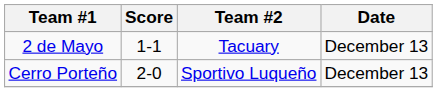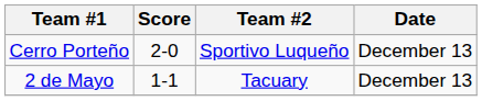 <table class="wikitable" style="text-align:center">
 <tr>
 <th>Team #1</th>
 <th>Score</th>
 <th>Team #2</th>
 <th>Date</th>
 </tr>
 <tr>
+<td><a href='#'>Cerro Porteño</a></td>
+<td>2-0</td>
+<td><a href='#'>Sportivo Luqueño</a></td>
+<td>December 13</td>
+</tr>
+<tr>
 <td><a href='#'>2 de Mayo</a></td>
 <td>1-1</td>
 <td><a href='#'>Tacuary</a></td>
 <td>December 13</td>
 </tr>
 <tr>
-<td><a href='#'>Cerro Porteño</a></td>
-<td>2-0</td>
-<td><a href='#'>Sportivo Luqueño</a></td>
-<td>December 13</td>
-</tr>
-<tr>
 </tr>
 </table>
